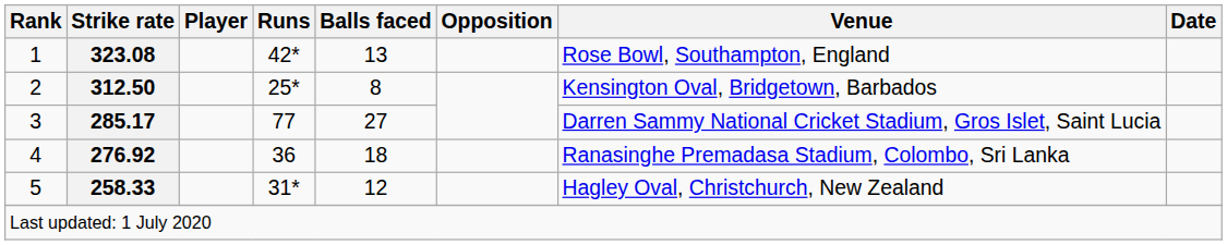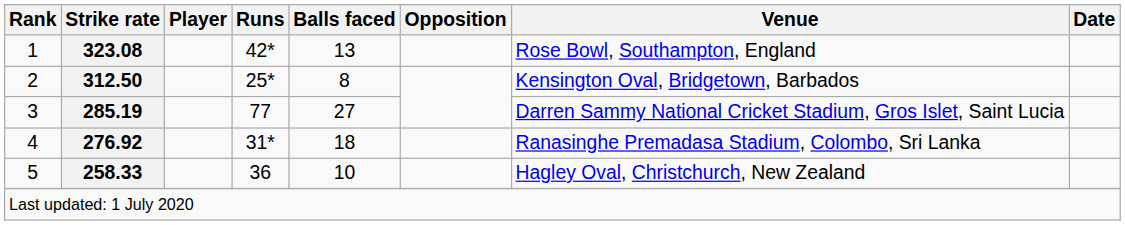 <table class="wikitable plainrowheaders sortable">
 <tr>
 <th scope=col>Rank</th>
 <th scope=col>Strike rate</th>
 <th scope=col>Player</th>
 <th scope=col>Runs</th>
 <th scope=col>Balls faced</th>
 <th scope=col>Opposition</th>
 <th scope=col>Venue</th>
 <th scope=col>Date</th>
 </tr>
 <tr>
 <td align=center>1</td>
 <th scope=row style=text-align:center;>323.08</th>
 <td></td>
 <td align=center>42*</td>
 <td align=center>13</td>
 <td></td>
 <td><a href='#'>Rose Bowl</a>, <a href='#'>Southampton</a>, England</td>
 <td> </td>
 </tr>
 <tr>
 <td align=center>2</td>
 <th scope=row style=text-align:center;>312.50</th>
 <td></td>
 <td align=center>25*</td>
 <td align=center>8</td>
 <td rowspan=2></td>
 <td><a href='#'>Kensington Oval</a>, <a href='#'>Bridgetown</a>, Barbados</td>
 <td></td>
 </tr>
 <tr>
 <td align=center>3</td>
-<th scope=row style=text-align:center;>285.17</th>
+<th scope=row style=text-align:center;>285.19</th>
 <td></td>
 <td align=center>77</td>
 <td align=center>27</td>
 <td><a href='#'>Darren Sammy National Cricket Stadium</a>, <a href='#'>Gros Islet</a>, Saint Lucia</td>
 <td></td>
 </tr>
 <tr>
 <td align=center>4</td>
 <th scope=row style=text-align:center;>276.92</th>
 <td></td>
-<td align=center>36</td>
+<td align=center>31*</td>
 <td align=center>18</td>
 <td></td>
 <td><a href='#'>Ranasinghe Premadasa Stadium</a>, <a href='#'>Colombo</a>, Sri Lanka</td>
 <td></td>
 </tr>
 <tr>
 <td align=center>5</td>
 <th scope=row style=text-align:center;>258.33</th>
 <td></td>
-<td align=center>31*</td>
-<td align=center>12</td>
+<td align=center>36</td>
+<td align=center>10</td>
 <td></td>
 <td><a href='#'>Hagley Oval</a>, <a href='#'>Christchurch</a>, New Zealand</td>
 <td></td>
 </tr>
 <tr>
 </tr>
 <tr class=sortbottom>
 <td colspan=8><small>Last updated: 1 July 2020</small></td>
 </tr>
 </table>
